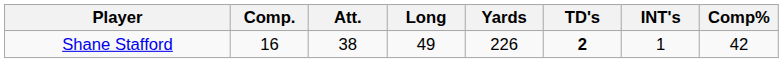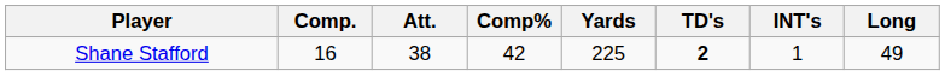 <table class="wikitable sortable">
 <tr>
 <th bgcolor="#DDDDFF" width="26%">Player</th>
 <th bgcolor="#DDDDFF" width="9%">Comp.</th>
 <th bgcolor="#DDDDFF" width="9%">Att.</th>
-<th bgcolor="#DDDDFF" width="9%">Long</th>
+<th bgcolor="#DDDDFF" width="9%">Comp%</th>
 <th bgcolor="#DDDDFF" width="9%">Yards</th>
 <th bgcolor="#DDDDFF" width="9%">TD's</th>
 <th bgcolor="#DDDDFF" width="9%">INT's</th>
-<th bgcolor="#DDDDFF" width="9%">Comp%</th>
+<th bgcolor="#DDDDFF" width="9%">Long</th>
 </tr>
 <tr align="center">
 <td><a href='#'>Shane Stafford</a></td>
 <td>16</td>
 <td>38</td>
-<td>49</td>
-<td>226</td>
+<td>42</td>
+<td>225</td>
 <td><strong>2</strong></td>
 <td>1</td>
-<td>42</td>
+<td>49</td>
 </tr>
 </table>
